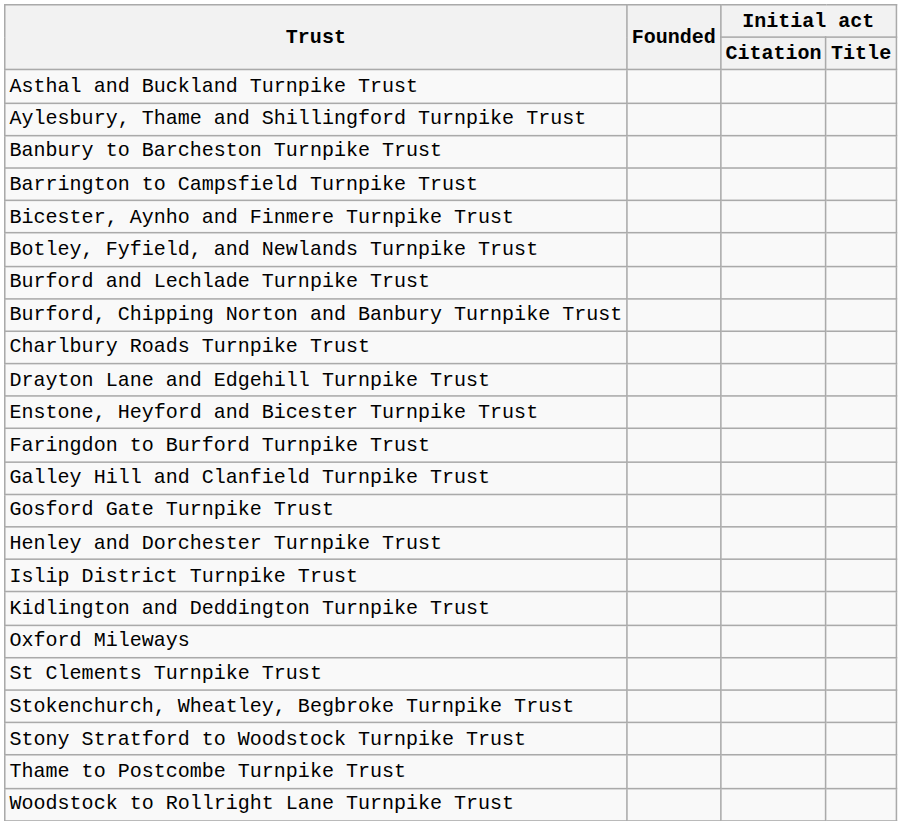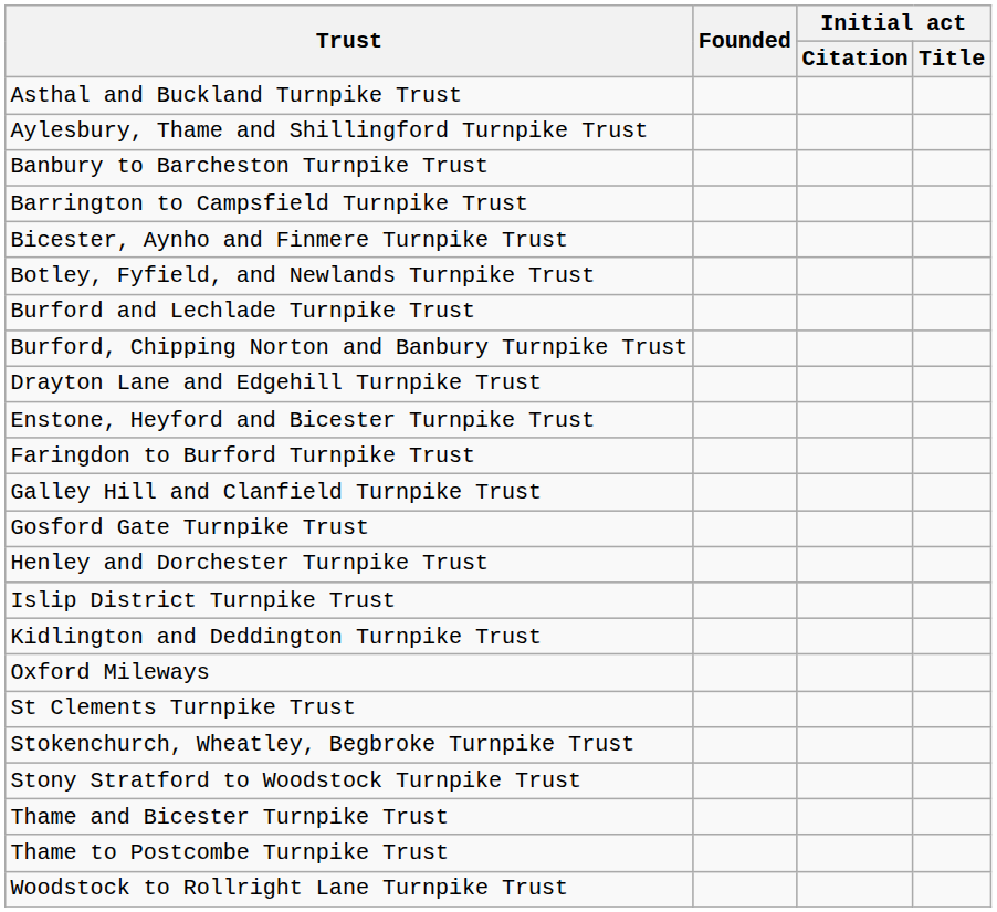 <table class="wikitable sortable">
 <tr>
 <th rowspan=2>Trust</th>
 <th rowspan=2>Founded</th>
 <th colspan=2>Initial act</th>
 </tr>
 <tr>
 <th>Citation</th>
 <th>Title</th>
 </tr>
 <tr>
 <td>Asthal and Buckland Turnpike Trust</td>
 <td></td>
 <td></td>
 <td></td>
 </tr>
 <tr>
 <td>Aylesbury, Thame and Shillingford Turnpike Trust</td>
 <td></td>
 <td></td>
 <td></td>
 </tr>
 <tr>
 <td>Banbury to Barcheston Turnpike Trust</td>
 <td></td>
 <td></td>
 <td></td>
 </tr>
 <tr>
 <td>Barrington to Campsfield Turnpike Trust</td>
 <td></td>
 <td></td>
 <td></td>
 </tr>
 <tr>
 <td>Bicester, Aynho and Finmere Turnpike Trust</td>
 <td></td>
 <td></td>
 <td></td>
 </tr>
 <tr>
 <td>Botley, Fyfield, and Newlands Turnpike Trust</td>
 <td></td>
 <td></td>
 <td></td>
 </tr>
 <tr>
 <td>Burford and Lechlade Turnpike Trust</td>
 <td></td>
 <td></td>
 <td></td>
 </tr>
 <tr>
 <td>Burford, Chipping Norton and Banbury Turnpike Trust</td>
-<td></td>
-<td></td>
-<td></td>
-</tr>
-<tr>
-<td>Charlbury Roads Turnpike Trust</td>
 <td></td>
 <td></td>
 <td></td>
 </tr>
 <tr>
 <td>Drayton Lane and Edgehill Turnpike Trust</td>
 <td></td>
 <td></td>
 <td></td>
 </tr>
 <tr>
 <td>Enstone, Heyford and Bicester Turnpike Trust</td>
 <td></td>
 <td></td>
 <td></td>
 </tr>
 <tr>
 <td>Faringdon to Burford Turnpike Trust</td>
 <td></td>
 <td></td>
 <td></td>
 </tr>
 <tr>
 <td>Galley Hill and Clanfield Turnpike Trust</td>
 <td></td>
 <td></td>
 <td></td>
 </tr>
 <tr>
 <td>Gosford Gate Turnpike Trust</td>
 <td></td>
 <td></td>
 <td></td>
 </tr>
 <tr>
 <td>Henley and Dorchester Turnpike Trust</td>
 <td></td>
 <td></td>
 <td></td>
 </tr>
 <tr>
 <td>Islip District Turnpike Trust</td>
 <td></td>
 <td></td>
 <td></td>
 </tr>
 <tr>
 <td>Kidlington and Deddington Turnpike Trust</td>
 <td></td>
 <td></td>
 <td></td>
 </tr>
 <tr>
 <td>Oxford Mileways</td>
 <td></td>
 <td></td>
 <td></td>
 </tr>
 <tr>
 <td>St Clements Turnpike Trust</td>
 <td></td>
 <td></td>
 <td></td>
 </tr>
 <tr>
 <td>Stokenchurch, Wheatley, Begbroke Turnpike Trust</td>
 <td></td>
 <td></td>
 <td></td>
 </tr>
 <tr>
 <td>Stony Stratford to Woodstock Turnpike Trust</td>
 <td></td>
 <td></td>
 <td></td>
 </tr>
 <tr>
+<td>Thame and Bicester Turnpike Trust</td>
+<td></td>
+<td></td>
+<td></td>
+</tr>
+<tr>
 <td>Thame to Postcombe Turnpike Trust</td>
 <td></td>
 <td></td>
 <td></td>
 </tr>
 <tr>
 <td>Woodstock to Rollright Lane Turnpike Trust</td>
 <td></td>
 <td></td>
 <td></td>
 </tr>
 </table>
